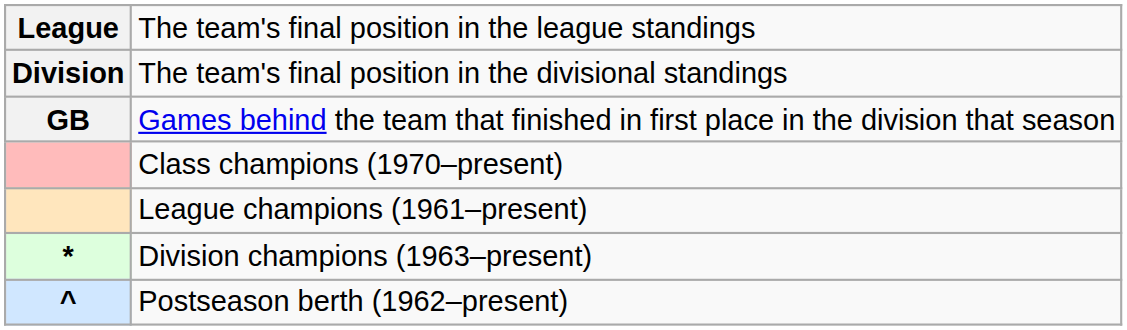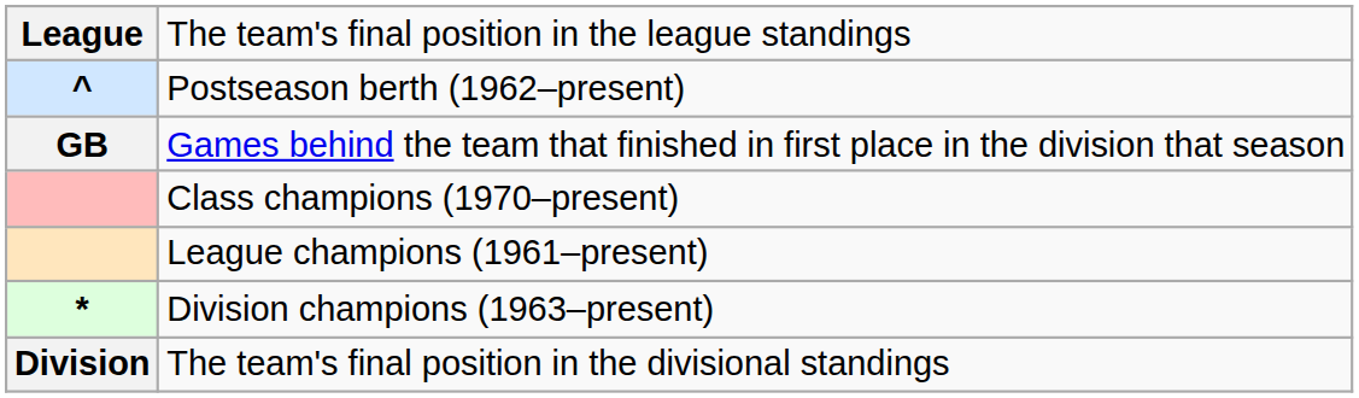 <table class="wikitable plainrowheaders" style="font-size:85%">
 <tr>
 <th scope="row" style="text-align:center"><strong>League</strong></th>
 <td>The team's final position in the league standings</td>
 </tr>
 <tr>
-<th scope="row" style="text-align:center"><strong>Division</strong></th>
-<td>The team's final position in the divisional standings</td>
+<th scope="row" style="text-align:center; background-color:#D0E7FF">^</th>
+<td>Postseason berth (1962–present)</td>
 </tr>
 <tr>
 <th scope="row" style="text-align:center"><strong>GB</strong></th>
 <td><a href='#'>Games behind</a> the team that finished in first place in the division that season</td>
 </tr>
 <tr>
 <th scope="row" style="text-align:center; background-color:#FFBBBB"></th>
 <td>Class champions (1970–present)</td>
 </tr>
 <tr>
 <th scope="row" style="text-align:center; background-color:#FFE6BD"></th>
 <td>League champions (1961–present)</td>
 </tr>
 <tr>
 <th scope="row" style="text-align:center; background-color:#DDFFDD">*</th>
 <td>Division champions (1963–present)</td>
 </tr>
 <tr>
-<th scope="row" style="text-align:center; background-color:#D0E7FF">^</th>
-<td>Postseason berth (1962–present)</td>
+<th scope="row" style="text-align:center"><strong>Division</strong></th>
+<td>The team's final position in the divisional standings</td>
 </tr>
 </table>
